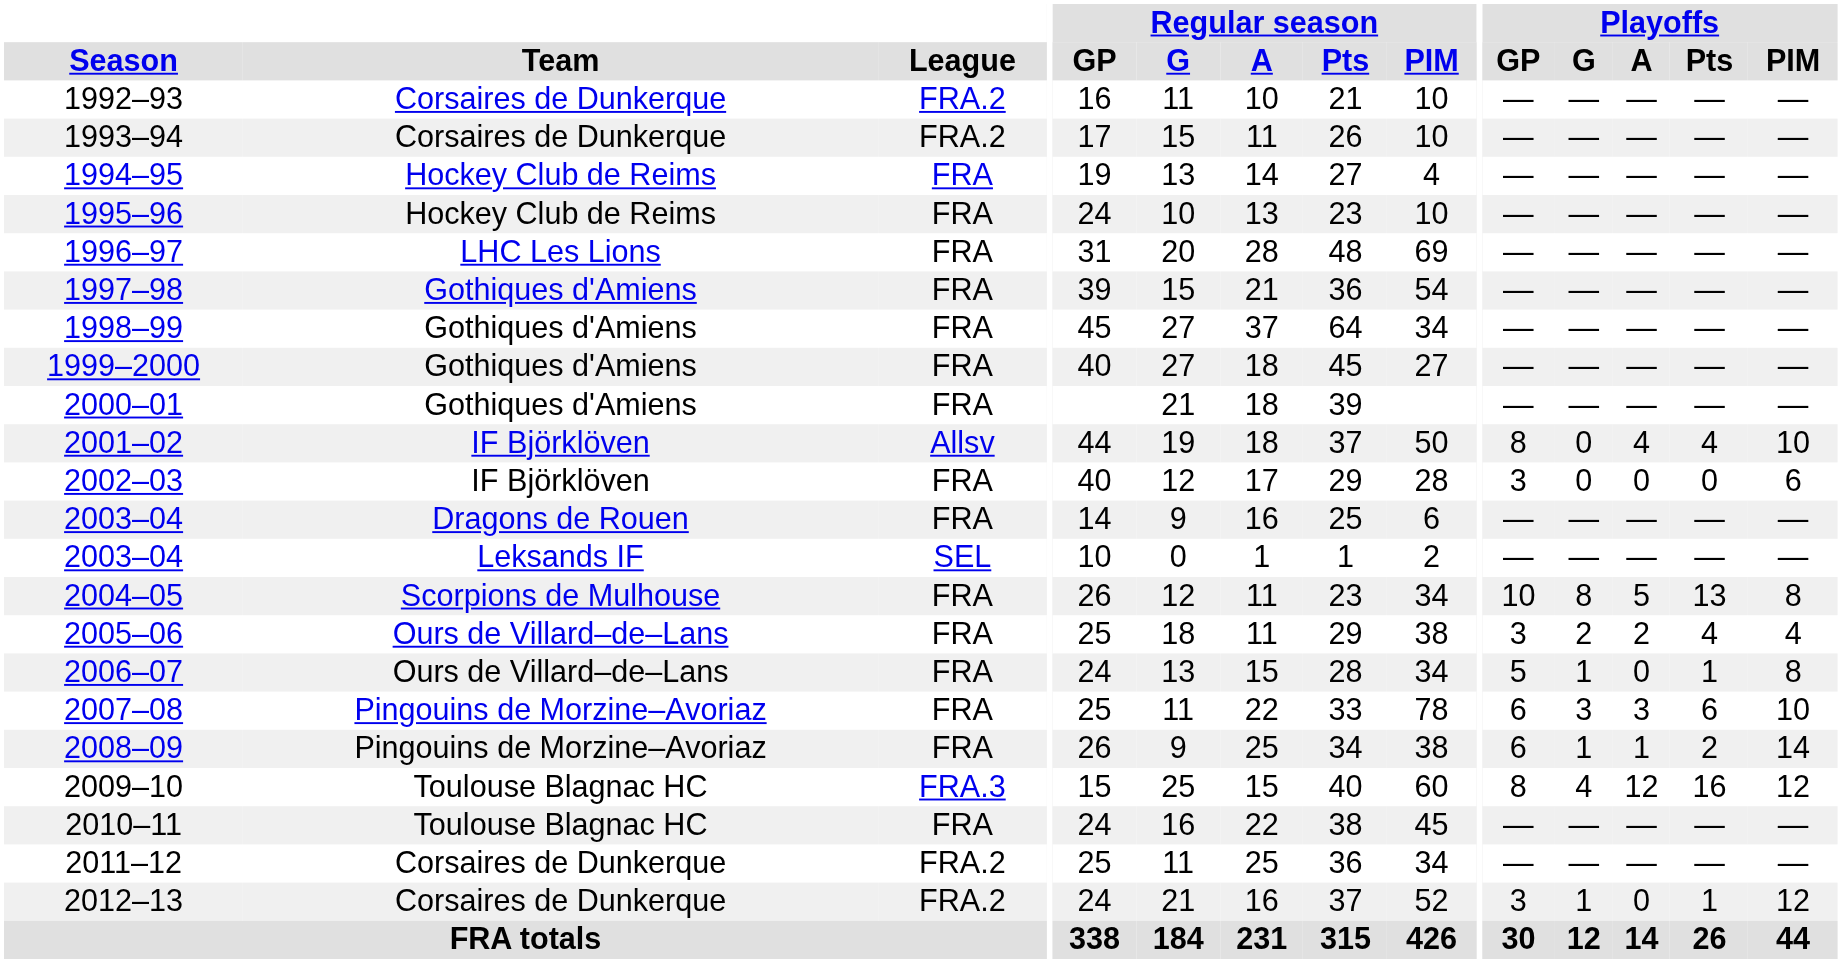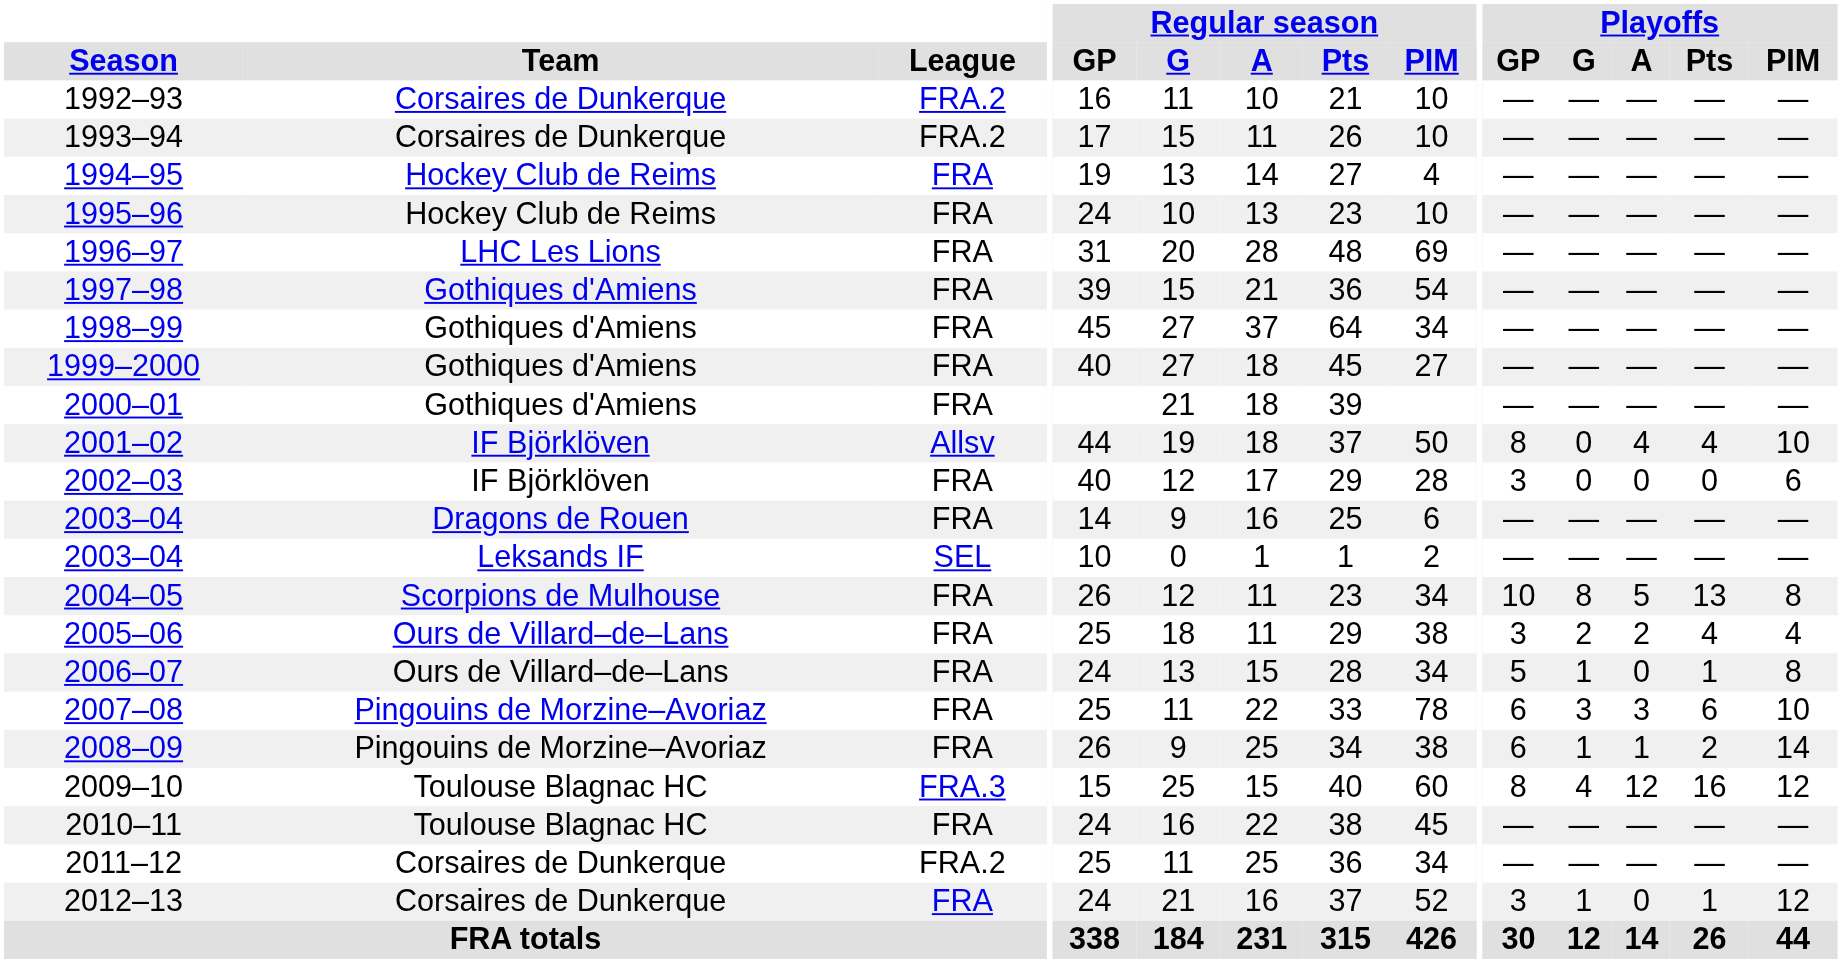 <table border="0" cellpadding="1" cellspacing="0" style="text-align:center; width:60em">
 <tr bgcolor="#e0e0e0">
 <th colspan="3" bgcolor="#ffffff"></th>
 <th rowspan="99" bgcolor="#ffffff"></th>
 <th colspan="5"><a href='#'>Regular season</a></th>
 <th rowspan="99" bgcolor="#ffffff"></th>
 <th colspan="5"><a href='#'>Playoffs</a></th>
 </tr>
 <tr bgcolor="#e0e0e0">
 <th><a href='#'>Season</a></th>
 <th>Team</th>
 <th>League</th>
 <th>GP</th>
 <th><a href='#'>G</a></th>
 <th><a href='#'>A</a></th>
 <th><a href='#'>Pts</a></th>
 <th><a href='#'>PIM</a></th>
 <th>GP</th>
 <th>G</th>
 <th>A</th>
 <th>Pts</th>
 <th>PIM</th>
 </tr>
 <tr>
 <td>1992–93</td>
 <td><a href='#'>Corsaires de Dunkerque</a></td>
 <td><a href='#'>FRA.2</a></td>
 <td>16</td>
 <td>11</td>
 <td>10</td>
 <td>21</td>
 <td>10</td>
 <td>—</td>
 <td>—</td>
 <td>—</td>
 <td>—</td>
 <td>—</td>
 </tr>
 <tr bgcolor="#f0f0f0">
 <td>1993–94</td>
 <td>Corsaires de Dunkerque</td>
 <td>FRA.2</td>
 <td>17</td>
 <td>15</td>
 <td>11</td>
 <td>26</td>
 <td>10</td>
 <td>—</td>
 <td>—</td>
 <td>—</td>
 <td>—</td>
 <td>—</td>
 </tr>
 <tr>
 <td><a href='#'>1994–95</a></td>
 <td><a href='#'>Hockey Club de Reims</a></td>
 <td><a href='#'>FRA</a></td>
 <td>19</td>
 <td>13</td>
 <td>14</td>
 <td>27</td>
 <td>4</td>
 <td>—</td>
 <td>—</td>
 <td>—</td>
 <td>—</td>
 <td>—</td>
 </tr>
 <tr bgcolor="#f0f0f0">
 <td><a href='#'>1995–96</a></td>
 <td>Hockey Club de Reims</td>
 <td>FRA</td>
 <td>24</td>
 <td>10</td>
 <td>13</td>
 <td>23</td>
 <td>10</td>
 <td>—</td>
 <td>—</td>
 <td>—</td>
 <td>—</td>
 <td>—</td>
 </tr>
 <tr>
 <td><a href='#'>1996–97</a></td>
 <td><a href='#'>LHC Les Lions</a></td>
 <td>FRA</td>
 <td>31</td>
 <td>20</td>
 <td>28</td>
 <td>48</td>
 <td>69</td>
 <td>—</td>
 <td>—</td>
 <td>—</td>
 <td>—</td>
 <td>—</td>
 </tr>
 <tr bgcolor="#f0f0f0">
 <td><a href='#'>1997–98</a></td>
 <td><a href='#'>Gothiques d'Amiens</a></td>
 <td>FRA</td>
 <td>39</td>
 <td>15</td>
 <td>21</td>
 <td>36</td>
 <td>54</td>
 <td>—</td>
 <td>—</td>
 <td>—</td>
 <td>—</td>
 <td>—</td>
 </tr>
 <tr>
 <td><a href='#'>1998–99</a></td>
 <td>Gothiques d'Amiens</td>
 <td>FRA</td>
 <td>45</td>
 <td>27</td>
 <td>37</td>
 <td>64</td>
 <td>34</td>
 <td>—</td>
 <td>—</td>
 <td>—</td>
 <td>—</td>
 <td>—</td>
 </tr>
 <tr bgcolor="#f0f0f0">
 <td><a href='#'>1999–2000</a></td>
 <td>Gothiques d'Amiens</td>
 <td>FRA</td>
 <td>40</td>
 <td>27</td>
 <td>18</td>
 <td>45</td>
 <td>27</td>
 <td>—</td>
 <td>—</td>
 <td>—</td>
 <td>—</td>
 <td>—</td>
 </tr>
 <tr>
 <td><a href='#'>2000–01</a></td>
 <td>Gothiques d'Amiens</td>
 <td>FRA</td>
 <td></td>
 <td>21</td>
 <td>18</td>
 <td>39</td>
 <td></td>
 <td>—</td>
 <td>—</td>
 <td>—</td>
 <td>—</td>
 <td>—</td>
 </tr>
 <tr bgcolor="#f0f0f0">
 <td><a href='#'>2001–02</a></td>
 <td><a href='#'>IF Björklöven</a></td>
 <td><a href='#'>Allsv</a></td>
 <td>44</td>
 <td>19</td>
 <td>18</td>
 <td>37</td>
 <td>50</td>
 <td>8</td>
 <td>0</td>
 <td>4</td>
 <td>4</td>
 <td>10</td>
 </tr>
 <tr>
 <td><a href='#'>2002–03</a></td>
 <td>IF Björklöven</td>
 <td>FRA</td>
 <td>40</td>
 <td>12</td>
 <td>17</td>
 <td>29</td>
 <td>28</td>
 <td>3</td>
 <td>0</td>
 <td>0</td>
 <td>0</td>
 <td>6</td>
 </tr>
 <tr bgcolor="#f0f0f0">
 <td><a href='#'>2003–04</a></td>
 <td><a href='#'>Dragons de Rouen</a></td>
 <td>FRA</td>
 <td>14</td>
 <td>9</td>
 <td>16</td>
 <td>25</td>
 <td>6</td>
 <td>—</td>
 <td>—</td>
 <td>—</td>
 <td>—</td>
 <td>—</td>
 </tr>
 <tr>
 <td><a href='#'>2003–04</a></td>
 <td><a href='#'>Leksands IF</a></td>
 <td><a href='#'>SEL</a></td>
 <td>10</td>
 <td>0</td>
 <td>1</td>
 <td>1</td>
 <td>2</td>
 <td>—</td>
 <td>—</td>
 <td>—</td>
 <td>—</td>
 <td>—</td>
 </tr>
 <tr bgcolor="#f0f0f0">
 <td><a href='#'>2004–05</a></td>
 <td><a href='#'>Scorpions de Mulhouse</a></td>
 <td>FRA</td>
 <td>26</td>
 <td>12</td>
 <td>11</td>
 <td>23</td>
 <td>34</td>
 <td>10</td>
 <td>8</td>
 <td>5</td>
 <td>13</td>
 <td>8</td>
 </tr>
 <tr>
 <td><a href='#'>2005–06</a></td>
 <td><a href='#'>Ours de Villard–de–Lans</a></td>
 <td>FRA</td>
 <td>25</td>
 <td>18</td>
 <td>11</td>
 <td>29</td>
 <td>38</td>
 <td>3</td>
 <td>2</td>
 <td>2</td>
 <td>4</td>
 <td>4</td>
 </tr>
 <tr bgcolor="#f0f0f0">
 <td><a href='#'>2006–07</a></td>
 <td>Ours de Villard–de–Lans</td>
 <td>FRA</td>
 <td>24</td>
 <td>13</td>
 <td>15</td>
 <td>28</td>
 <td>34</td>
 <td>5</td>
 <td>1</td>
 <td>0</td>
 <td>1</td>
 <td>8</td>
 </tr>
 <tr>
 <td><a href='#'>2007–08</a></td>
 <td><a href='#'>Pingouins de Morzine–Avoriaz</a></td>
 <td>FRA</td>
 <td>25</td>
 <td>11</td>
 <td>22</td>
 <td>33</td>
 <td>78</td>
 <td>6</td>
 <td>3</td>
 <td>3</td>
 <td>6</td>
 <td>10</td>
 </tr>
 <tr bgcolor="#f0f0f0">
 <td><a href='#'>2008–09</a></td>
 <td>Pingouins de Morzine–Avoriaz</td>
 <td>FRA</td>
 <td>26</td>
 <td>9</td>
 <td>25</td>
 <td>34</td>
 <td>38</td>
 <td>6</td>
 <td>1</td>
 <td>1</td>
 <td>2</td>
 <td>14</td>
 </tr>
 <tr>
 <td>2009–10</td>
 <td>Toulouse Blagnac HC</td>
 <td><a href='#'>FRA.3</a></td>
 <td>15</td>
 <td>25</td>
 <td>15</td>
 <td>40</td>
 <td>60</td>
 <td>8</td>
 <td>4</td>
 <td>12</td>
 <td>16</td>
 <td>12</td>
 </tr>
 <tr bgcolor="#f0f0f0">
 <td>2010–11</td>
 <td>Toulouse Blagnac HC</td>
 <td>FRA</td>
 <td>24</td>
 <td>16</td>
 <td>22</td>
 <td>38</td>
 <td>45</td>
 <td>—</td>
 <td>—</td>
 <td>—</td>
 <td>—</td>
 <td>—</td>
 </tr>
 <tr>
 <td>2011–12</td>
 <td>Corsaires de Dunkerque</td>
 <td>FRA.2</td>
 <td>25</td>
 <td>11</td>
 <td>25</td>
 <td>36</td>
 <td>34</td>
 <td>—</td>
 <td>—</td>
 <td>—</td>
 <td>—</td>
 <td>—</td>
 </tr>
 <tr bgcolor="#f0f0f0">
 <td>2012–13</td>
 <td>Corsaires de Dunkerque</td>
-<td>FRA.2</td>
+<td><a href='#'>FRA</a></td>
 <td>24</td>
 <td>21</td>
 <td>16</td>
 <td>37</td>
 <td>52</td>
 <td>3</td>
 <td>1</td>
 <td>0</td>
 <td>1</td>
 <td>12</td>
 </tr>
 <tr bgcolor="#e0e0e0">
 <th colspan="3">FRA totals</th>
 <th>338</th>
 <th>184</th>
 <th>231</th>
 <th>315</th>
 <th>426</th>
 <th>30</th>
 <th>12</th>
 <th>14</th>
 <th>26</th>
 <th>44</th>
 </tr>
 </table>
